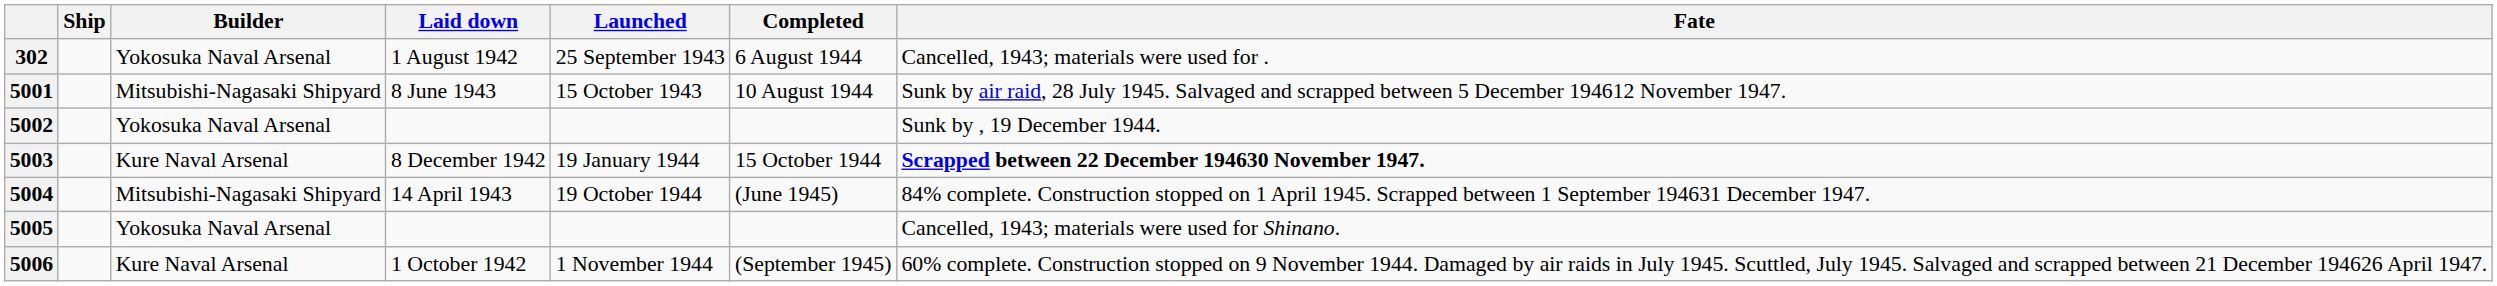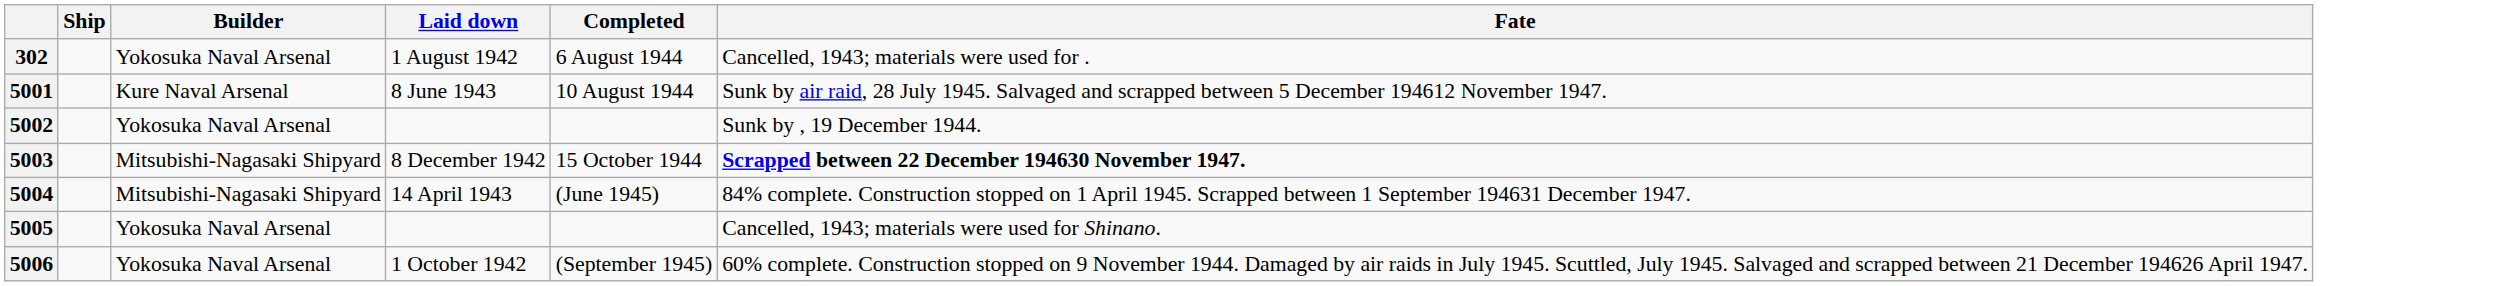 <table class="wikitable plainrowheaders">
 <tr>
 <th scope="col"></th>
 <th scope="col">Ship</th>
 <th scope="col">Builder</th>
 <th scope="col"><a href='#'>Laid down</a></th>
-<th scope="col"><a href='#'>Launched</a></th>
 <th scope="col">Completed</th>
 <th scope="col">Fate</th>
 </tr>
 <tr>
 <th scope="row">302</th>
 <td></td>
 <td>Yokosuka Naval Arsenal</td>
 <td>1 August 1942</td>
-<td>25 September 1943</td>
 <td>6 August 1944</td>
 <td>Cancelled, 1943; materials were used for .</td>
 </tr>
 <tr>
 <th scope="row">5001</th>
 <td></td>
-<td>Mitsubishi-Nagasaki Shipyard</td>
+<td>Kure Naval Arsenal</td>
 <td>8 June 1943</td>
-<td>15 October 1943</td>
 <td>10 August 1944</td>
 <td>Sunk by <a href='#'>air raid</a>, 28 July 1945. Salvaged and scrapped between 5 December 194612 November 1947.</td>
 </tr>
 <tr>
 <th scope="row">5002</th>
 <td></td>
 <td>Yokosuka Naval Arsenal</td>
 <td></td>
 <td></td>
-<td></td>
 <td>Sunk by , 19 December 1944.</td>
 </tr>
 <tr>
 <th scope="row">5003</th>
 <td></td>
-<td>Kure Naval Arsenal</td>
+<td>Mitsubishi-Nagasaki Shipyard</td>
 <td>8 December 1942</td>
-<td>19 January 1944</td>
 <td>15 October 1944</td>
 <td><strong><a href='#'>Scrapped</a> between 22 December 194630 November 1947.</strong></td>
 </tr>
 <tr>
 <th scope="row">5004</th>
 <td></td>
 <td>Mitsubishi-Nagasaki Shipyard</td>
 <td>14 April 1943</td>
-<td>19 October 1944</td>
 <td>(June 1945)</td>
 <td>84% complete. Construction stopped on 1 April 1945. Scrapped between 1 September 194631 December 1947.</td>
 </tr>
 <tr>
 <th scope="row">5005</th>
 <td></td>
 <td>Yokosuka Naval Arsenal</td>
 <td></td>
 <td></td>
-<td></td>
 <td>Cancelled, 1943; materials were used for <em>Shinano</em>.</td>
 </tr>
 <tr>
 <th scope="row">5006</th>
 <td></td>
-<td>Kure Naval Arsenal</td>
+<td>Yokosuka Naval Arsenal</td>
 <td>1 October 1942</td>
-<td>1 November 1944</td>
 <td>(September 1945)</td>
 <td>60% complete. Construction stopped on 9 November 1944. Damaged by air raids in July 1945. Scuttled, July 1945. Salvaged and scrapped between 21 December 194626 April 1947.</td>
 </tr>
 </table>
